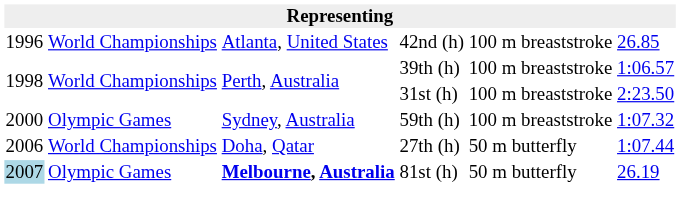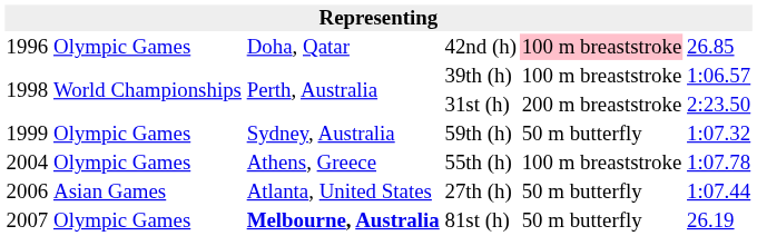 <table>
 <tr>
 <th bgcolor="#eeeeee" colspan="6">Representing </th>
 </tr>
 <tr>
 <td>1996</td>
-<td><a href='#'>World Championships</a></td>
-<td align=left> <a href='#'>Atlanta</a>, <a href='#'>United States</a></td>
+<td><a href='#'>Olympic Games</a></td>
+<td align=left> <a href='#'>Doha</a>, <a href='#'>Qatar</a></td>
 <td>42nd (h)</td>
-<td>100 m breaststroke</td>
+<td style="background: pink;">100 m breaststroke</td>
 <td><a href='#'>26.85</a></td>
 </tr>
 <tr>
 <td rowspan=2>1998</td>
 <td rowspan=2><a href='#'>World Championships</a></td>
 <td rowspan=2 align=left> <a href='#'>Perth</a>, <a href='#'>Australia</a></td>
 <td>39th (h)</td>
 <td>100 m breaststroke</td>
 <td><a href='#'>1:06.57</a></td>
 </tr>
 <tr>
 <td>31st (h)</td>
-<td>100 m breaststroke</td>
+<td>200 m breaststroke</td>
 <td><a href='#'>2:23.50</a></td>
 </tr>
 <tr>
-<td>2000</td>
+<td>1999</td>
 <td><a href='#'>Olympic Games</a></td>
 <td align=left> <a href='#'>Sydney</a>, <a href='#'>Australia</a></td>
 <td>59th (h)</td>
-<td>100 m breaststroke</td>
+<td>50 m butterfly</td>
 <td><a href='#'>1:07.32</a></td>
 </tr>
 <tr>
+<td>2004</td>
+<td><a href='#'>Olympic Games</a></td>
+<td align=left> <a href='#'>Athens</a>, <a href='#'>Greece</a></td>
+<td>55th (h)</td>
+<td>100 m breaststroke</td>
+<td><a href='#'>1:07.78</a></td>
+</tr>
+<tr>
 <td>2006</td>
-<td><a href='#'>World Championships</a></td>
-<td align=left> <a href='#'>Doha</a>, <a href='#'>Qatar</a></td>
+<td><a href='#'>Asian Games</a></td>
+<td align=left> <a href='#'>Atlanta</a>, <a href='#'>United States</a></td>
 <td>27th (h)</td>
 <td>50 m butterfly</td>
 <td><a href='#'>1:07.44</a></td>
 </tr>
 <tr>
-<td style="background: lightblue;">2007</td>
+<td>2007</td>
 <td><a href='#'>Olympic Games</a></td>
 <td align=left><strong> <a href='#'>Melbourne</a>, <a href='#'>Australia</a></strong></td>
 <td>81st (h)</td>
 <td>50 m butterfly</td>
 <td><a href='#'>26.19</a></td>
 </tr>
 </table>
